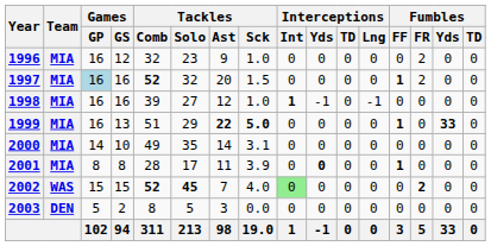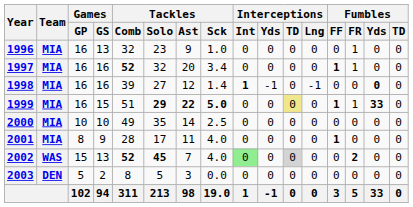 <table class="wikitable" style="text-align:center">
 <tr>
 <th rowspan="2">Year</th>
 <th rowspan="2">Team</th>
 <th colspan="2">Games</th>
 <th colspan="4">Tackles</th>
 <th colspan="4">Interceptions</th>
 <th colspan="4">Fumbles</th>
 </tr>
 <tr>
 <th>GP</th>
 <th>GS</th>
 <th>Comb</th>
 <th>Solo</th>
 <th>Ast</th>
 <th>Sck</th>
 <th>Int</th>
 <th>Yds</th>
 <th>TD</th>
 <th>Lng</th>
 <th>FF</th>
 <th>FR</th>
 <th>Yds</th>
 <th>TD</th>
 </tr>
 <tr>
 <th><a href='#'>1996</a></th>
 <th><a href='#'>MIA</a></th>
 <td>16</td>
-<td>12</td>
+<td>13</td>
 <td>32</td>
 <td>23</td>
 <td>9</td>
 <td>1.0</td>
 <td>0</td>
 <td>0</td>
 <td>0</td>
 <td>0</td>
 <td>0</td>
-<td>2</td>
+<td>1</td>
 <td>0</td>
 <td>0</td>
 </tr>
 <tr>
 <th><a href='#'>1997</a></th>
 <th><a href='#'>MIA</a></th>
-<td style="background: lightblue;">16</td>
+<td>16</td>
 <td>16</td>
 <td><strong>52</strong></td>
 <td>32</td>
 <td>20</td>
-<td>1.5</td>
+<td>3.4</td>
 <td>0</td>
 <td>0</td>
 <td>0</td>
 <td>0</td>
 <td><strong>1</strong></td>
-<td>2</td>
+<td>1</td>
 <td>0</td>
 <td>0</td>
 </tr>
 <tr>
 <th><a href='#'>1998</a></th>
 <th><a href='#'>MIA</a></th>
 <td>16</td>
 <td>16</td>
 <td>39</td>
 <td>27</td>
 <td>12</td>
-<td>1.0</td>
+<td>1.4</td>
 <td><strong>1</strong></td>
 <td>-1</td>
 <td>0</td>
 <td>-1</td>
 <td>0</td>
 <td>0</td>
-<td>0</td>
+<td><strong>0</strong></td>
 <td>0</td>
 </tr>
 <tr>
 <th><a href='#'>1999</a></th>
 <th><a href='#'>MIA</a></th>
 <td>16</td>
-<td>13</td>
+<td>15</td>
 <td>51</td>
-<td>29</td>
+<td><strong>29</strong></td>
 <td><strong>22</strong></td>
 <td><strong>5.0</strong></td>
 <td>0</td>
 <td>0</td>
-<td>0</td>
+<td style="background: khaki;">0</td>
 <td>0</td>
 <td><strong>1</strong></td>
-<td>0</td>
+<td>1</td>
 <td><strong>33</strong></td>
 <td>0</td>
 </tr>
 <tr>
 <th><a href='#'>2000</a></th>
 <th><a href='#'>MIA</a></th>
-<td>14</td>
+<td>10</td>
 <td>10</td>
 <td>49</td>
 <td>35</td>
 <td>14</td>
-<td>3.1</td>
+<td>2.5</td>
 <td>0</td>
 <td>0</td>
 <td>0</td>
 <td>0</td>
 <td>0</td>
 <td>0</td>
 <td>0</td>
 <td>0</td>
 </tr>
 <tr>
 <th><a href='#'>2001</a></th>
 <th><a href='#'>MIA</a></th>
 <td>8</td>
-<td>8</td>
+<td>9</td>
 <td>28</td>
 <td>17</td>
 <td>11</td>
-<td>3.9</td>
+<td>4.0</td>
 <td>0</td>
-<td><strong>0</strong></td>
+<td>0</td>
 <td>0</td>
 <td>0</td>
 <td><strong>1</strong></td>
 <td>0</td>
 <td>0</td>
 <td>0</td>
 </tr>
 <tr>
 <th><a href='#'>2002</a></th>
 <th><a href='#'>WAS</a></th>
 <td>15</td>
-<td>15</td>
+<td>13</td>
 <td><strong>52</strong></td>
 <td><strong>45</strong></td>
 <td>7</td>
 <td>4.0</td>
 <td style="background: lightgreen;">0</td>
 <td>0</td>
-<td>0</td>
+<td style="background: lightgrey;">0</td>
 <td>0</td>
 <td>0</td>
 <td><strong>2</strong></td>
 <td>0</td>
 <td>0</td>
 </tr>
 <tr>
 <th><a href='#'>2003</a></th>
 <th><a href='#'>DEN</a></th>
 <td>5</td>
 <td>2</td>
 <td>8</td>
 <td>5</td>
 <td>3</td>
 <td>0.0</td>
 <td>0</td>
 <td>0</td>
 <td>0</td>
 <td>0</td>
 <td>0</td>
 <td>0</td>
 <td>0</td>
 <td>0</td>
 </tr>
 <tr>
 <th colspan="2"></th>
 <th>102</th>
 <th>94</th>
 <th>311</th>
 <th>213</th>
 <th>98</th>
 <th>19.0</th>
 <th>1</th>
 <th>-1</th>
 <th>0</th>
 <th>0</th>
 <th>3</th>
 <th>5</th>
 <th>33</th>
 <th>0</th>
 </tr>
 </table>
